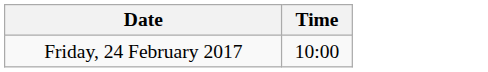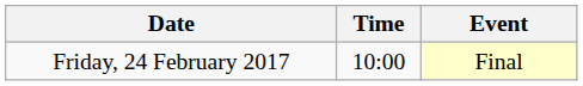 <table class = "wikitable" style="text-align:center;">
 <tr>
 <th width=220>Date</th>
 <th width=50>Time</th>
+<th width=100>Event</th>
 </tr>
 <tr>
 <td>Friday, 24 February 2017</td>
 <td>10:00</td>
+<td bgcolor=ffffcc>Final</td>
 </tr>
 </table>
